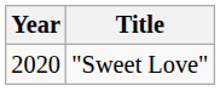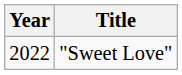 <table class="wikitable plainrowheaders sortable">
 <tr>
 <th scope="col">Year</th>
 <th scope="col">Title</th>
 </tr>
 <tr>
-<td>2020</td>
+<td>2022</td>
 <td>"Sweet Love"</td>
 </tr>
 </table>
